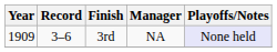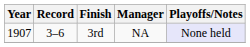 <table class="wikitable" style="text-align:center">
 <tr>
 <th>Year</th>
 <th>Record</th>
 <th>Finish</th>
 <th>Manager</th>
 <th>Playoffs/Notes</th>
 </tr>
 <tr>
-<td>1909</td>
+<td>1907</td>
 <td>3–6</td>
 <td>3rd</td>
 <td>NA</td>
 <td style="background: lavender;">None held</td>
 </tr>
 <tr>
 </tr>
 </table>
